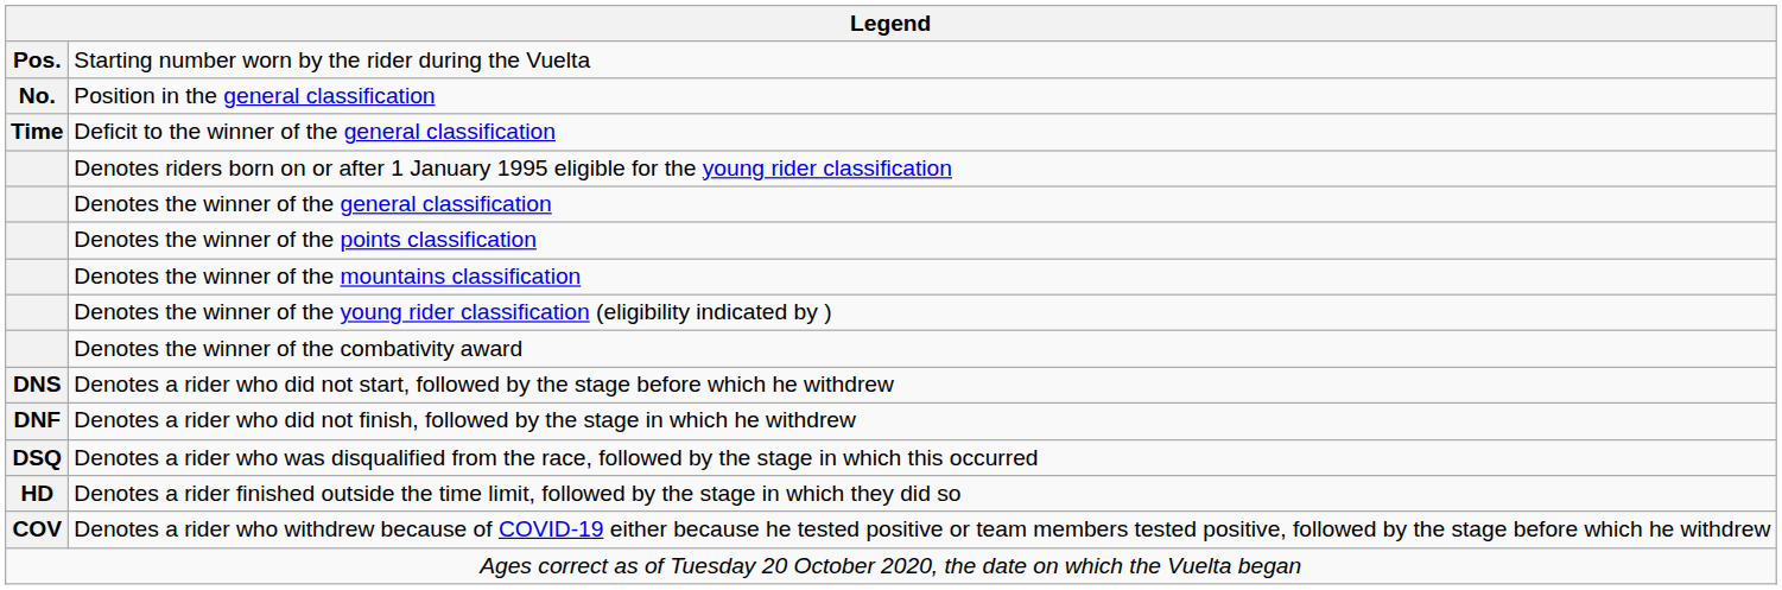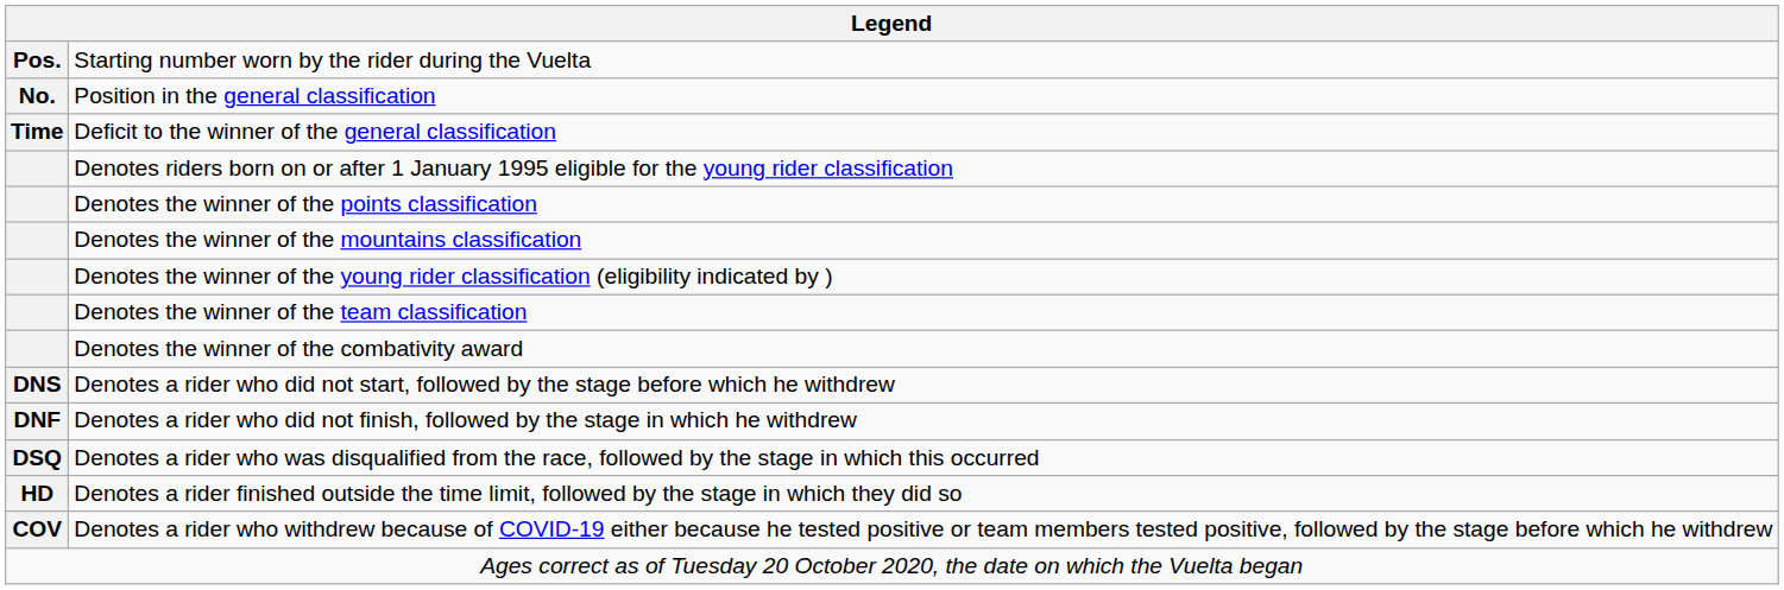 <table class="wikitable">
 <tr>
 <th colspan=2>Legend</th>
 </tr>
 <tr>
 <th scope="row" style="text-align:center;">Pos.</th>
 <td>Starting number worn by the rider during the Vuelta</td>
 </tr>
 <tr>
 <th scope="row" style="text-align:center;">No.</th>
 <td>Position in the <a href='#'>general classification</a></td>
 </tr>
 <tr>
 <th scope="row" style="text-align:center;">Time</th>
 <td>Deficit to the winner of the <a href='#'>general classification</a></td>
 </tr>
 <tr>
 <th scope="row" style="text-align:center;"></th>
 <td>Denotes riders born on or after 1 January 1995 eligible for the <a href='#'>young rider classification</a></td>
 </tr>
 <tr>
 <th scope="row" style="text-align:center;"></th>
-<td>Denotes the winner of the <a href='#'>general classification</a></td>
-</tr>
-<tr>
-<th scope="row" style="text-align:center;"></th>
 <td>Denotes the winner of the <a href='#'>points classification</a></td>
 </tr>
 <tr>
 <th scope="row" style="text-align:center;"></th>
 <td>Denotes the winner of the <a href='#'>mountains classification</a></td>
 </tr>
 <tr>
 <th scope="row" style="text-align:center;"></th>
 <td>Denotes the winner of the <a href='#'>young rider classification</a>  (eligibility indicated by )</td>
+</tr>
+<tr>
+<th scope="row" style="text-align:center;"></th>
+<td>Denotes the winner of the <a href='#'>team classification</a></td>
 </tr>
 <tr>
 <th scope="row" style="text-align:center;"></th>
 <td>Denotes the winner of the combativity award</td>
 </tr>
 <tr>
 <th scope="row" style="text-align:center;">DNS</th>
 <td>Denotes a rider who did not start, followed by the stage before which he withdrew</td>
 </tr>
 <tr>
 <th scope="row" style="text-align:center;">DNF</th>
 <td>Denotes a rider who did not finish, followed by the stage in which he withdrew</td>
 </tr>
 <tr>
 <th scope="row" style="text-align:center;">DSQ</th>
 <td>Denotes a rider who was disqualified from the race, followed by the stage in which this occurred</td>
 </tr>
 <tr>
 <th scope="row" style="text-align:center;">HD</th>
 <td>Denotes a rider finished outside the time limit, followed by the stage in which they did so</td>
 </tr>
 <tr>
 <th scope="row" style="text-align:center;">COV</th>
 <td>Denotes a rider who withdrew because of <a href='#'>COVID-19</a> either because he tested positive or team members tested positive, followed by the stage before which he withdrew</td>
 </tr>
 <tr>
 <td style="text-align:center;" colspan="2"><em>Ages correct as of Tuesday 20 October 2020, the date on which the Vuelta began</em></td>
 </tr>
 </table>
